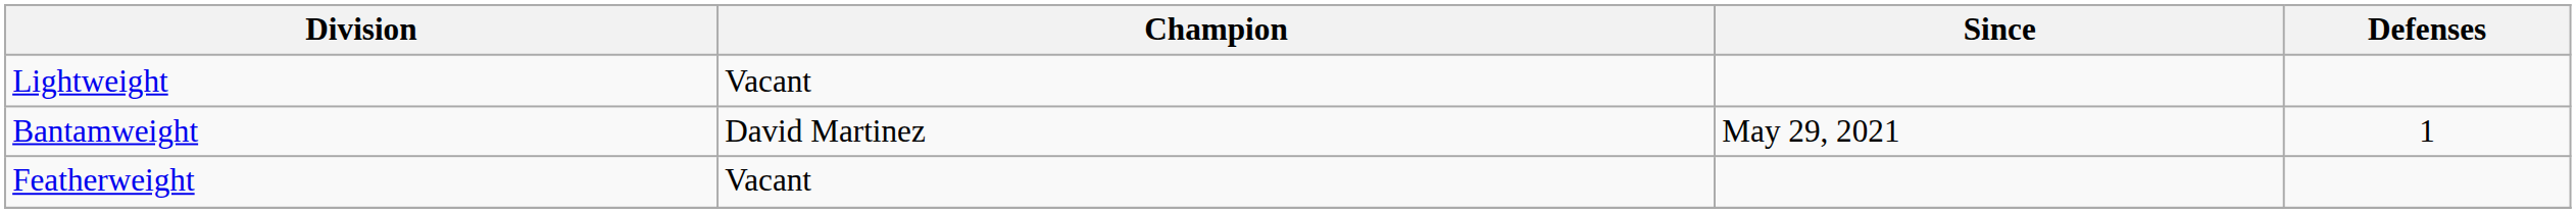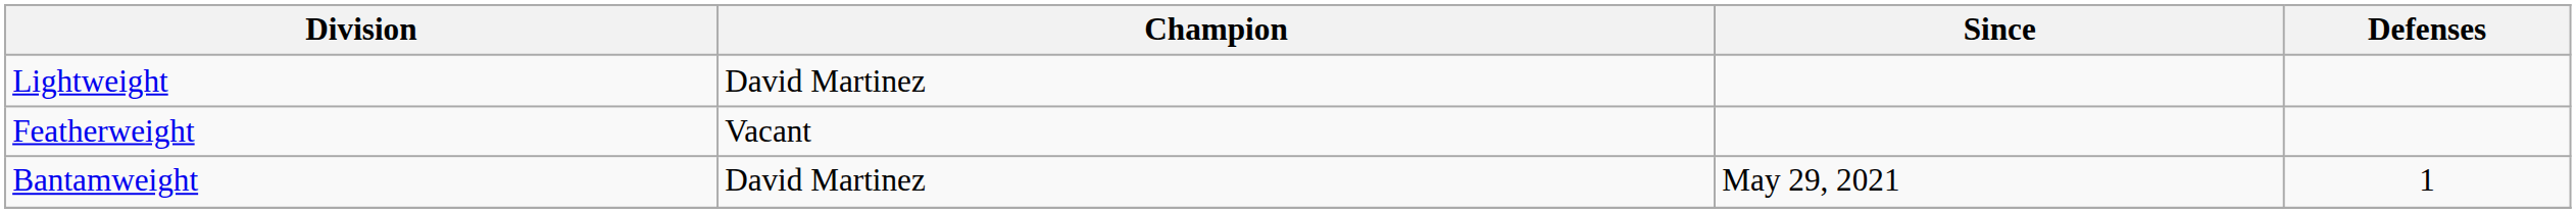 <table class="wikitable" width="65%">
 <tr>
 <th width="25%">Division</th>
 <th width="35%">Champion</th>
 <th width="20%">Since</th>
 <th width="10%">Defenses</th>
 </tr>
 <tr>
 <td><a href='#'>Lightweight</a></td>
+<td> David Martinez</td>
+<td></td>
+<td style="text-align:center;"></td>
+</tr>
+<tr>
+<td><a href='#'>Featherweight</a></td>
 <td>Vacant</td>
 <td></td>
 <td style="text-align:center;"></td>
 </tr>
 <tr>
 <td><a href='#'>Bantamweight</a></td>
 <td> David Martinez</td>
 <td>May 29, 2021</td>
 <td style="text-align:center;">1</td>
 </tr>
 <tr>
-<td><a href='#'>Featherweight</a></td>
-<td>Vacant</td>
-<td></td>
-<td style="text-align:center;"></td>
-</tr>
-<tr>
 </tr>
 </table>
